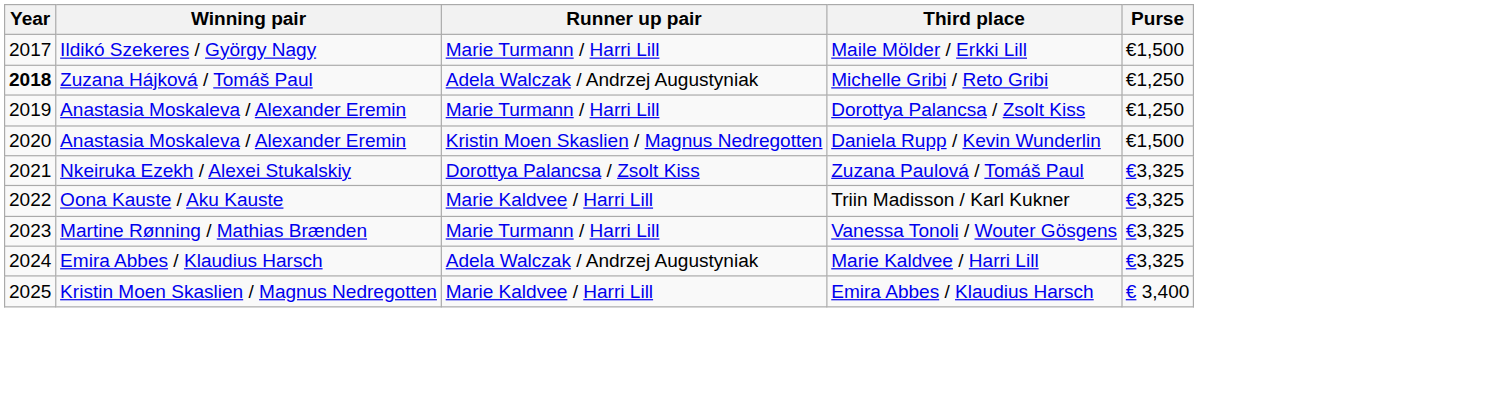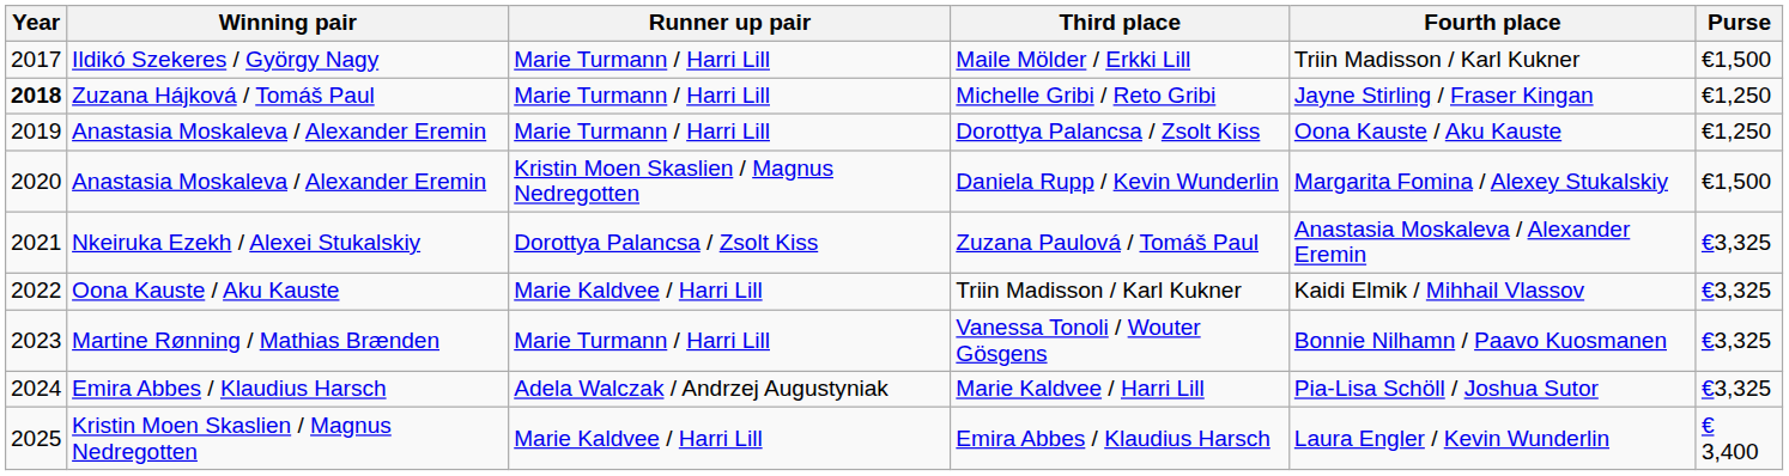 <table class="wikitable">
 <tr>
 <th scope="col">Year</th>
 <th scope="col">Winning pair</th>
 <th scope="col">Runner up pair</th>
 <th scope="col">Third place</th>
+<th scope="col">Fourth place</th>
 <th scope="col">Purse</th>
 </tr>
 <tr>
 <td>2017</td>
 <td> <a href='#'>Ildikó Szekeres</a> / <a href='#'>György Nagy</a></td>
 <td> <a href='#'>Marie Turmann</a> / <a href='#'>Harri Lill</a></td>
 <td> <a href='#'>Maile Mölder</a> / <a href='#'>Erkki Lill</a></td>
+<td> Triin Madisson / Karl Kukner</td>
 <td>€1,500</td>
 </tr>
 <tr>
 <td><strong>2018</strong></td>
 <td> <a href='#'>Zuzana Hájková</a> / <a href='#'>Tomáš Paul</a></td>
-<td> <a href='#'>Adela Walczak</a> / Andrzej Augustyniak</td>
+<td> <a href='#'>Marie Turmann</a> / <a href='#'>Harri Lill</a></td>
 <td> <a href='#'>Michelle Gribi</a> / <a href='#'>Reto Gribi</a></td>
+<td> <a href='#'>Jayne Stirling</a> / <a href='#'>Fraser Kingan</a></td>
 <td>€1,250</td>
 </tr>
 <tr>
 <td>2019</td>
 <td> <a href='#'>Anastasia Moskaleva</a> / <a href='#'>Alexander Eremin</a></td>
 <td> <a href='#'>Marie Turmann</a> / <a href='#'>Harri Lill</a></td>
 <td> <a href='#'>Dorottya Palancsa</a> / <a href='#'>Zsolt Kiss</a></td>
+<td> <a href='#'>Oona Kauste</a> / <a href='#'>Aku Kauste</a></td>
 <td>€1,250</td>
 </tr>
 <tr>
 <td>2020</td>
 <td> <a href='#'>Anastasia Moskaleva</a> / <a href='#'>Alexander Eremin</a></td>
 <td> <a href='#'>Kristin Moen Skaslien</a> / <a href='#'>Magnus Nedregotten</a></td>
 <td> <a href='#'>Daniela Rupp</a> / <a href='#'>Kevin Wunderlin</a></td>
+<td> <a href='#'>Margarita Fomina</a> / <a href='#'>Alexey Stukalskiy</a></td>
 <td>€1,500</td>
 </tr>
 <tr>
 <td>2021</td>
 <td> <a href='#'>Nkeiruka Ezekh</a> / <a href='#'>Alexei Stukalskiy</a></td>
 <td> <a href='#'>Dorottya Palancsa</a> / <a href='#'>Zsolt Kiss</a></td>
 <td> <a href='#'>Zuzana Paulová</a> / <a href='#'>Tomáš Paul</a></td>
+<td> <a href='#'>Anastasia Moskaleva</a> / <a href='#'>Alexander Eremin</a></td>
 <td><a href='#'>€</a>3,325</td>
 </tr>
 <tr>
 <td>2022</td>
 <td> <a href='#'>Oona Kauste</a> / <a href='#'>Aku Kauste</a></td>
 <td> <a href='#'>Marie Kaldvee</a> / <a href='#'>Harri Lill</a></td>
 <td> Triin Madisson / Karl Kukner</td>
+<td> Kaidi Elmik / <a href='#'>Mihhail Vlassov</a></td>
 <td><a href='#'>€</a>3,325</td>
 </tr>
 <tr>
 <td>2023</td>
 <td> <a href='#'>Martine Rønning</a> / <a href='#'>Mathias Brænden</a></td>
 <td> <a href='#'>Marie Turmann</a> / <a href='#'>Harri Lill</a></td>
 <td> <a href='#'>Vanessa Tonoli</a> /  <a href='#'>Wouter Gösgens</a></td>
+<td> <a href='#'>Bonnie Nilhamn</a> / <a href='#'>Paavo Kuosmanen</a></td>
 <td><a href='#'>€</a>3,325</td>
 </tr>
 <tr>
 <td>2024</td>
 <td> <a href='#'>Emira Abbes</a> / <a href='#'>Klaudius Harsch</a></td>
 <td> <a href='#'>Adela Walczak</a> / Andrzej Augustyniak</td>
 <td> <a href='#'>Marie Kaldvee</a> / <a href='#'>Harri Lill</a></td>
+<td> <a href='#'>Pia-Lisa Schöll</a> / <a href='#'>Joshua Sutor</a></td>
 <td><a href='#'>€</a>3,325</td>
 </tr>
 <tr>
 <td>2025</td>
 <td> <a href='#'>Kristin Moen Skaslien</a> / <a href='#'>Magnus Nedregotten</a></td>
 <td> <a href='#'>Marie Kaldvee</a> / <a href='#'>Harri Lill</a></td>
 <td> <a href='#'>Emira Abbes</a> / <a href='#'>Klaudius Harsch</a></td>
+<td> <a href='#'>Laura Engler</a> / <a href='#'>Kevin Wunderlin</a></td>
 <td><a href='#'>€</a> 3,400</td>
 </tr>
 </table>
